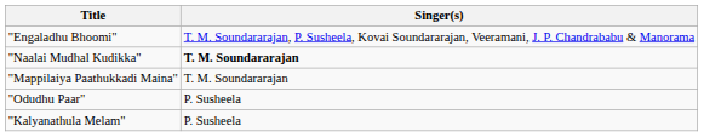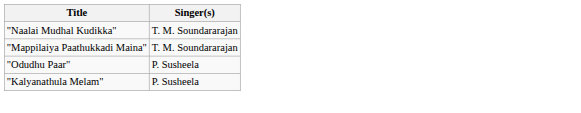 <table class="wikitable" style="font-size:95%;">
 <tr>
 <th>Title</th>
 <th>Singer(s)</th>
 </tr>
 <tr>
-<td>"Engaladhu Bhoomi"</td>
-<td><a href='#'>T. M. Soundararajan</a>, <a href='#'>P. Susheela</a>, Kovai Soundararajan, Veeramani, <a href='#'>J. P. Chandrababu</a> & <a href='#'>Manorama</a></td>
-</tr>
-<tr>
 <td>"Naalai Mudhal Kudikka"</td>
-<td><strong>T. M. Soundararajan</strong></td>
+<td>T. M. Soundararajan</td>
 </tr>
 <tr>
 <td>"Mappilaiya Paathukkadi Maina"</td>
 <td>T. M. Soundararajan</td>
 </tr>
 <tr>
 <td>"Odudhu Paar"</td>
 <td>P. Susheela</td>
 </tr>
 <tr>
 <td>"Kalyanathula Melam"</td>
 <td>P. Susheela</td>
 </tr>
 </table>
